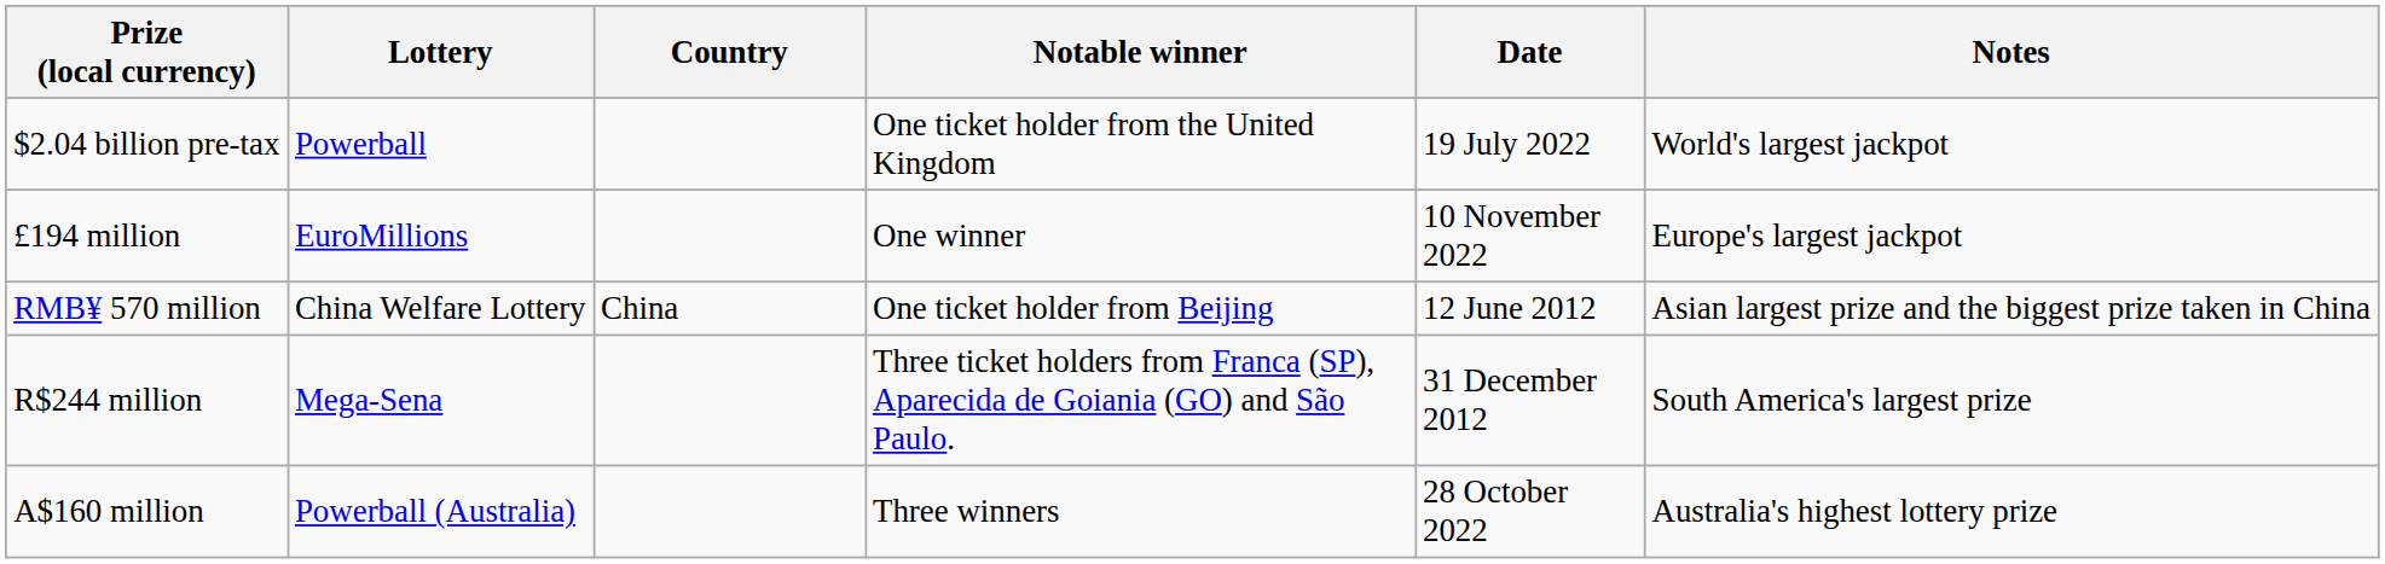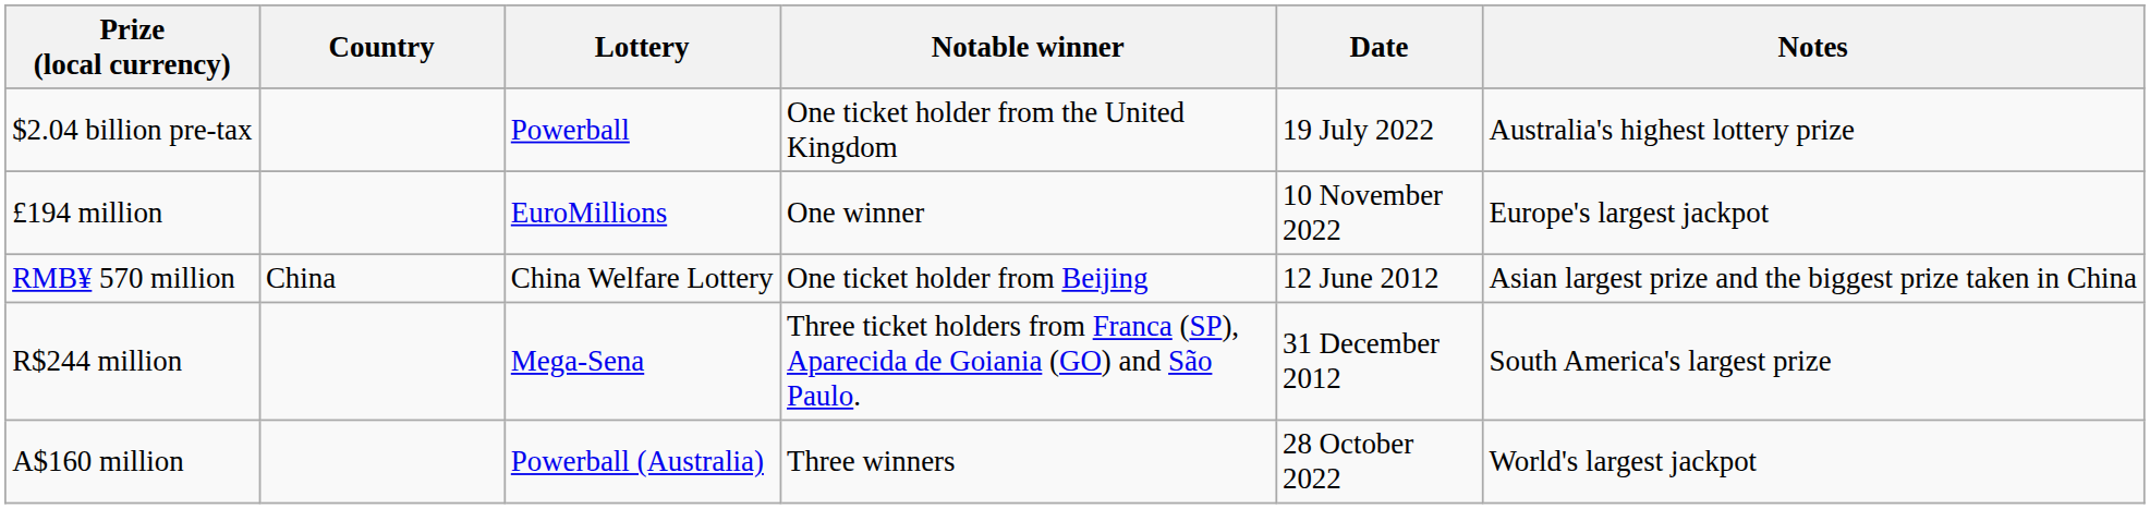 <table class="wikitable" style="font-size: 95%;">
 <tr>
 <th>Prize<br>(local currency)</th>
+<th style="width:120px;">Country</th>
 <th>Lottery</th>
-<th style="width:120px;">Country</th>
 <th style="width:250px;">Notable winner</th>
 <th style="width:100px;">Date</th>
 <th>Notes</th>
 </tr>
 <tr>
 <td>$2.04 billion pre-tax</td>
+<td></td>
 <td><a href='#'>Powerball</a></td>
-<td></td>
 <td>One ticket holder from the United Kingdom</td>
 <td>19 July 2022</td>
-<td>World's largest jackpot</td>
+<td>Australia's highest lottery prize</td>
 </tr>
 <tr>
 <td>£194 million</td>
+<td></td>
 <td><a href='#'>EuroMillions</a></td>
-<td></td>
 <td>One winner</td>
 <td>10 November 2022</td>
 <td>Europe's largest jackpot</td>
 </tr>
 <tr>
 <td><a href='#'>RMB¥</a> 570 million</td>
+<td> China</td>
 <td>China Welfare Lottery</td>
-<td> China</td>
 <td>One ticket holder from <a href='#'>Beijing</a></td>
 <td>12 June 2012</td>
 <td>Asian largest prize and the biggest prize taken in China</td>
 </tr>
 <tr>
 <td>R$244 million</td>
+<td></td>
 <td><a href='#'>Mega-Sena</a></td>
-<td></td>
 <td>Three ticket holders from <a href='#'>Franca</a> (<a href='#'>SP</a>), <a href='#'>Aparecida de Goiania</a> (<a href='#'>GO</a>) and <a href='#'>São Paulo</a>.</td>
 <td>31 December 2012</td>
 <td>South America's largest prize</td>
 </tr>
 <tr>
 <td>A$160 million</td>
+<td></td>
 <td><a href='#'>Powerball (Australia)</a></td>
-<td></td>
 <td>Three winners</td>
 <td>28 October 2022</td>
-<td>Australia's highest lottery prize</td>
+<td>World's largest jackpot</td>
 </tr>
 </table>
